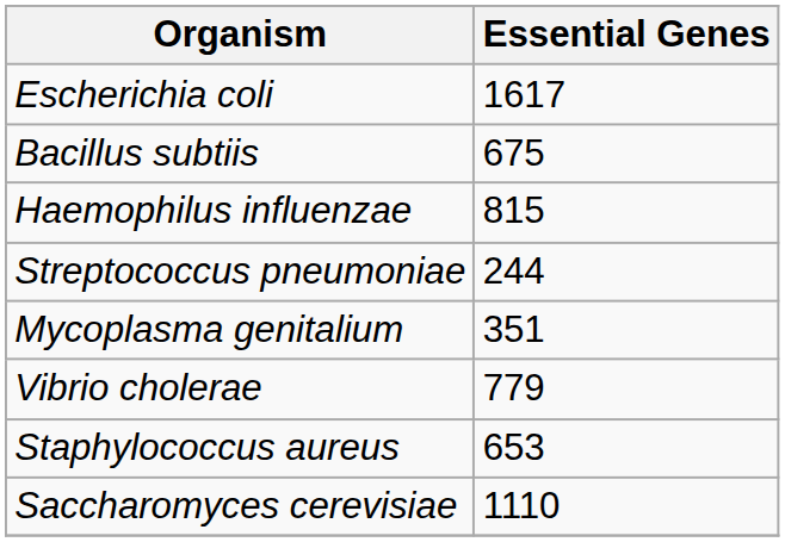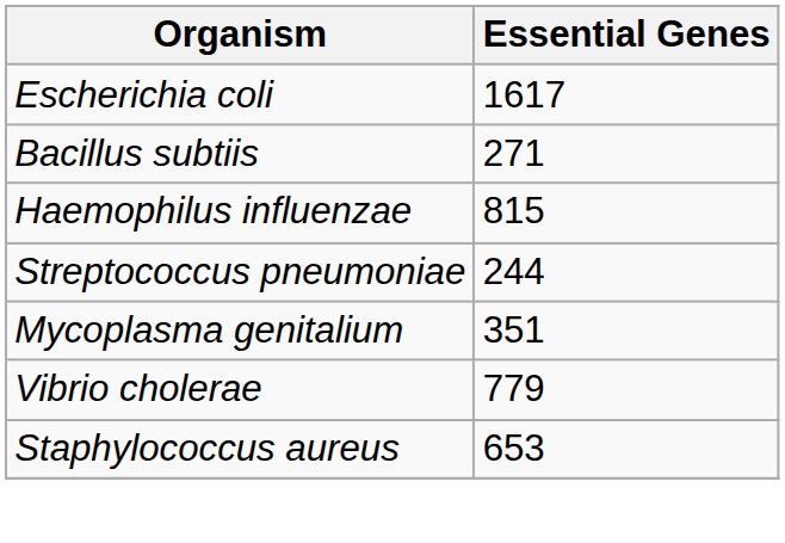 <table class="wikitable sortable">
 <tr>
 <th>Organism</th>
 <th>Essential Genes</th>
 </tr>
 <tr>
 <td><em>Escherichia coli</em></td>
 <td>1617</td>
 </tr>
 <tr>
 <td><em>Bacillus subtiis</em></td>
-<td>675</td>
+<td>271</td>
 </tr>
 <tr>
 <td><em>Haemophilus influenzae</em></td>
 <td>815</td>
 </tr>
 <tr>
 <td><em>Streptococcus pneumoniae</em></td>
 <td>244</td>
 </tr>
 <tr>
 <td><em>Mycoplasma genitalium</em></td>
 <td>351</td>
 </tr>
 <tr>
 <td><em>Vibrio cholerae</em></td>
 <td>779</td>
 </tr>
 <tr>
 <td><em>Staphylococcus aureus</em></td>
 <td>653</td>
 </tr>
 <tr>
-<td><em>Saccharomyces cerevisiae</em></td>
-<td>1110</td>
-</tr>
-<tr>
 </tr>
 </table>
